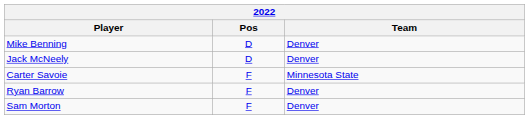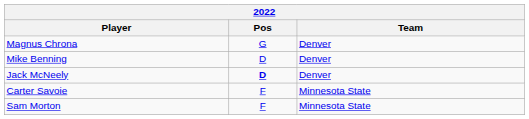 <table class="wikitable" width=95%>
 <tr>
 <th colspan=3><a href='#'>2022</a></th>
 </tr>
 <tr>
 <th>Player</th>
 <th>Pos</th>
 <th>Team</th>
 </tr>
 <tr>
+<td><a href='#'>Magnus Chrona</a></td>
+<td style="text-align:center;"><a href='#'>G</a></td>
+<td><a href='#'>Denver</a></td>
+</tr>
+<tr>
 <td><a href='#'>Mike Benning</a></td>
 <td style="text-align:center;"><a href='#'>D</a></td>
 <td><a href='#'>Denver</a></td>
 </tr>
 <tr>
 <td><a href='#'>Jack McNeely</a></td>
-<td style="text-align:center;"><a href='#'>D</a></td>
+<td style="text-align:center;"><strong><a href='#'>D</a></strong></td>
 <td><a href='#'>Denver</a></td>
 </tr>
 <tr>
 <td><a href='#'>Carter Savoie</a></td>
 <td style="text-align:center;"><a href='#'>F</a></td>
 <td><a href='#'>Minnesota State</a></td>
 </tr>
 <tr>
-<td><a href='#'>Ryan Barrow</a></td>
-<td style="text-align:center;"><a href='#'>F</a></td>
-<td><a href='#'>Denver</a></td>
-</tr>
-<tr>
 <td><a href='#'>Sam Morton</a></td>
 <td style="text-align:center;"><a href='#'>F</a></td>
-<td><a href='#'>Denver</a></td>
+<td><a href='#'>Minnesota State</a></td>
 </tr>
 </table>
